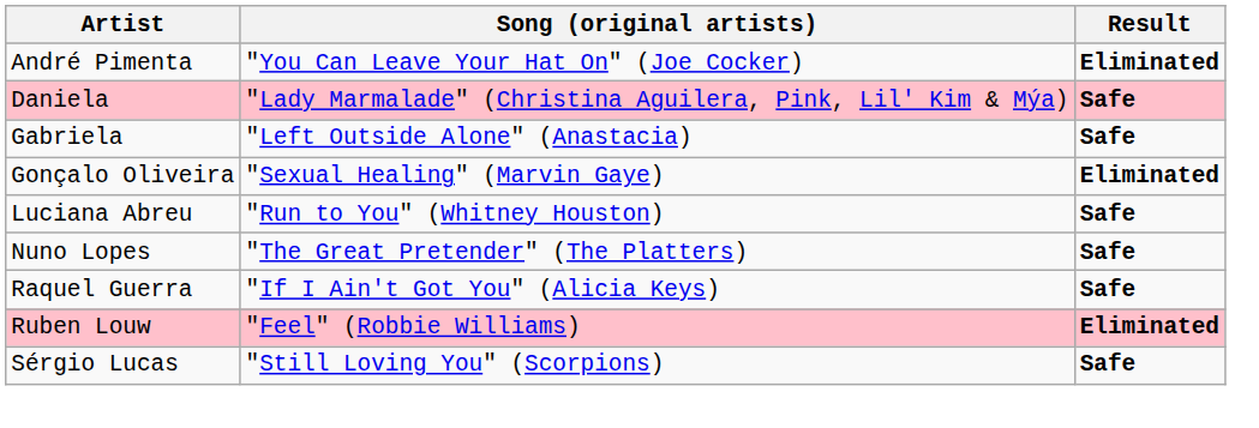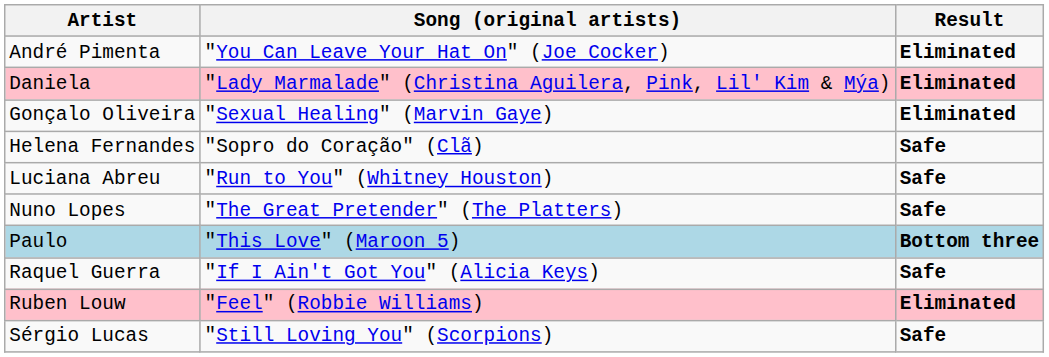 <table class=wikitable>
 <tr>
 <th>Artist</th>
 <th>Song (original artists)</th>
 <th>Result</th>
 </tr>
 <tr>
 <td>André Pimenta</td>
 <td>"<a href='#'>You Can Leave Your Hat On</a>" (<a href='#'>Joe Cocker</a>)</td>
 <td><strong>Eliminated</strong></td>
 </tr>
 <tr style="background:pink;">
 <td>Daniela</td>
 <td>"<a href='#'>Lady Marmalade</a>" (<a href='#'>Christina Aguilera</a>, <a href='#'>Pink</a>, <a href='#'>Lil' Kim</a> & <a href='#'>Mýa</a>)</td>
-<td><strong>Safe</strong></td>
-</tr>
-<tr>
-<td>Gabriela</td>
-<td>"<a href='#'>Left Outside Alone</a>" (<a href='#'>Anastacia</a>)</td>
-<td><strong>Safe</strong></td>
+<td><strong>Eliminated</strong></td>
 </tr>
 <tr>
 <td>Gonçalo Oliveira</td>
 <td>"<a href='#'>Sexual Healing</a>" (<a href='#'>Marvin Gaye</a>)</td>
 <td><strong>Eliminated</strong></td>
+</tr>
+<tr>
+<td>Helena Fernandes</td>
+<td>"Sopro do Coração" (<a href='#'>Clã</a>)</td>
+<td><strong>Safe</strong></td>
 </tr>
 <tr>
 <td>Luciana Abreu</td>
 <td>"<a href='#'>Run to You</a>" (<a href='#'>Whitney Houston</a>)</td>
 <td><strong>Safe</strong></td>
 </tr>
 <tr>
 <td>Nuno Lopes</td>
 <td>"<a href='#'>The Great Pretender</a>" (<a href='#'>The Platters</a>)</td>
 <td><strong>Safe</strong></td>
+</tr>
+<tr style="background:lightblue;">
+<td>Paulo</td>
+<td>"<a href='#'>This Love</a>" (<a href='#'>Maroon 5</a>)</td>
+<td><strong>Bottom three</strong></td>
 </tr>
 <tr>
 <td>Raquel Guerra</td>
 <td>"<a href='#'>If I Ain't Got You</a>" (<a href='#'>Alicia Keys</a>)</td>
 <td><strong>Safe</strong></td>
 </tr>
 <tr style="background:pink;">
 <td>Ruben Louw</td>
 <td>"<a href='#'>Feel</a>" (<a href='#'>Robbie Williams</a>)</td>
 <td><strong>Eliminated</strong></td>
 </tr>
 <tr>
 <td>Sérgio Lucas</td>
 <td>"<a href='#'>Still Loving You</a>" (<a href='#'>Scorpions</a>)</td>
 <td><strong>Safe</strong></td>
 </tr>
 </table>
